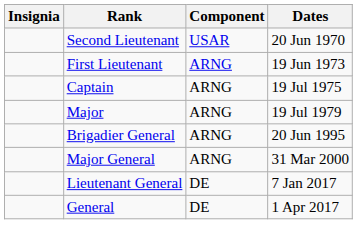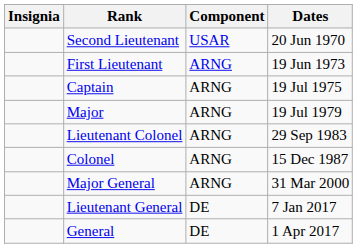 <table class="wikitable">
 <tr>
 <th>Insignia</th>
 <th>Rank</th>
 <th>Component</th>
 <th>Dates</th>
 </tr>
 <tr>
 <td></td>
 <td><a href='#'>Second Lieutenant</a></td>
 <td><a href='#'>USAR</a></td>
 <td>20 Jun 1970</td>
 </tr>
 <tr>
 <td></td>
 <td><a href='#'>First Lieutenant</a></td>
 <td><a href='#'>ARNG</a></td>
 <td>19 Jun 1973</td>
 </tr>
 <tr>
 <td></td>
 <td><a href='#'>Captain</a></td>
 <td>ARNG</td>
 <td>19 Jul 1975</td>
 </tr>
 <tr>
 <td></td>
 <td><a href='#'>Major</a></td>
 <td>ARNG</td>
 <td>19 Jul 1979</td>
 </tr>
 <tr>
 <td></td>
-<td><a href='#'>Brigadier General</a></td>
+<td><a href='#'>Lieutenant Colonel</a></td>
 <td>ARNG</td>
-<td>20 Jun 1995</td>
+<td>29 Sep 1983</td>
+</tr>
+<tr>
+<td></td>
+<td><a href='#'>Colonel</a></td>
+<td>ARNG</td>
+<td>15 Dec 1987</td>
 </tr>
 <tr>
 <td></td>
 <td><a href='#'>Major General</a></td>
 <td>ARNG</td>
 <td>31 Mar 2000</td>
 </tr>
 <tr>
 <td></td>
 <td><a href='#'>Lieutenant General</a></td>
 <td>DE</td>
 <td>7 Jan 2017</td>
 </tr>
 <tr>
 <td></td>
 <td><a href='#'>General</a></td>
 <td>DE</td>
 <td>1 Apr 2017</td>
 </tr>
 </table>
